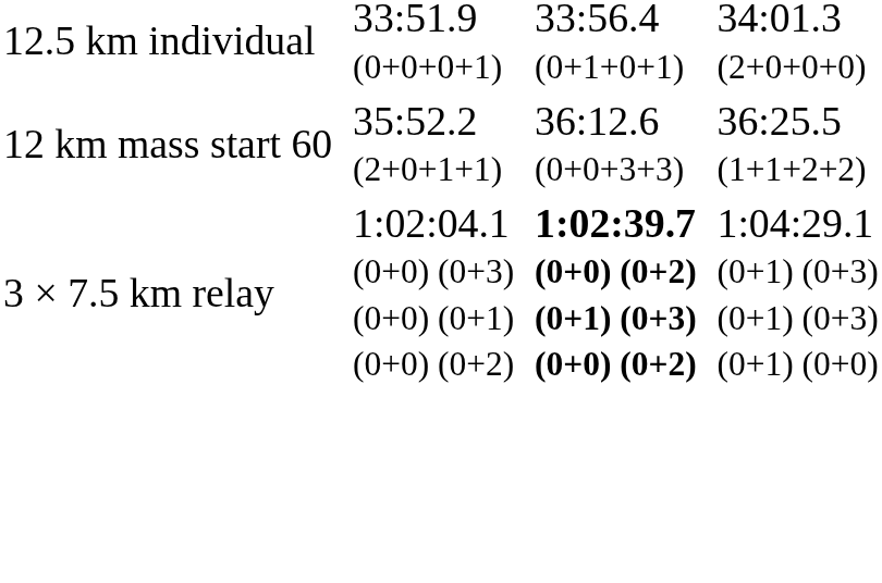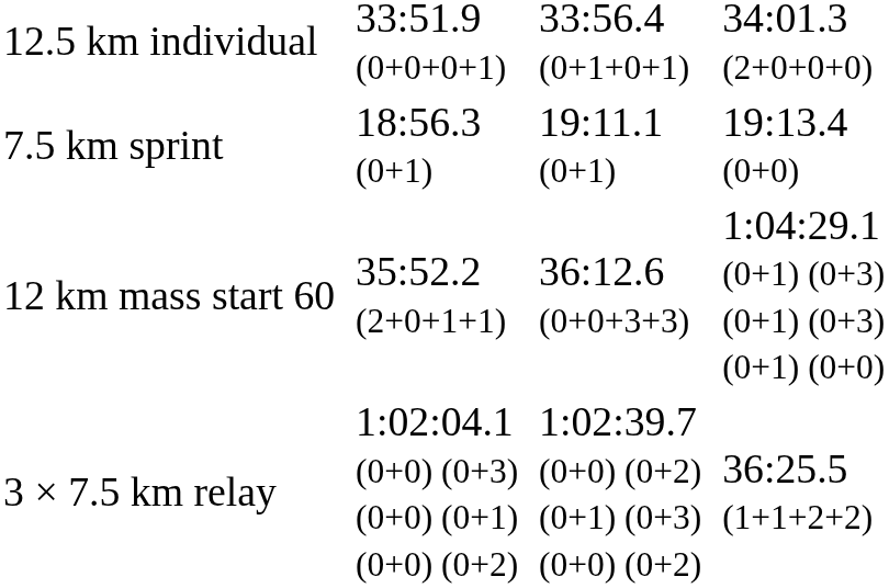 <table>
 <tr>
 <td>12.5 km individual<br><em></em></td>
 <td></td>
 <td>33:51.9<br><small>(0+0+0+1)</small></td>
 <td></td>
 <td>33:56.4<br><small>(0+1+0+1)</small></td>
 <td></td>
 <td>34:01.3<br><small>(2+0+0+0)</small></td>
 </tr>
 <tr>
+<td>7.5 km sprint<br><em></em></td>
+<td></td>
+<td>18:56.3<br><small>(0+1)</small></td>
+<td></td>
+<td>19:11.1<br><small>(0+1)</small></td>
+<td></td>
+<td>19:13.4<br><small>(0+0)</small></td>
+</tr>
+<tr>
 <td>12 km mass start 60<br><em></em></td>
 <td></td>
 <td>35:52.2<br><small>(2+0+1+1)</small></td>
 <td></td>
 <td>36:12.6<br><small>(0+0+3+3)</small></td>
 <td></td>
-<td>36:25.5<br><small>(1+1+2+2)</small></td>
+<td>1:04:29.1<br><small>(0+1) (0+3)<br>(0+1) (0+3)<br>(0+1) (0+0)</small></td>
 </tr>
 <tr>
 <td>3 × 7.5 km relay<br><em></em></td>
 <td></td>
 <td>1:02:04.1<br><small>(0+0) (0+3)<br>(0+0) (0+1)<br>(0+0) (0+2)</small></td>
 <td></td>
-<td><strong>1:02:39.7<br><small>(0+0) (0+2)<br>(0+1) (0+3)<br>(0+0) (0+2)</small></strong></td>
+<td>1:02:39.7<br><small>(0+0) (0+2)<br>(0+1) (0+3)<br>(0+0) (0+2)</small></td>
 <td></td>
-<td>1:04:29.1<br><small>(0+1) (0+3)<br>(0+1) (0+3)<br>(0+1) (0+0)</small></td>
+<td>36:25.5<br><small>(1+1+2+2)</small></td>
 </tr>
 </table>
